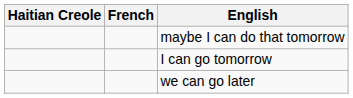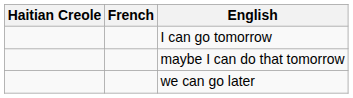 <table class="wikitable">
 <tr>
 <th scope="col">Haitian Creole</th>
 <th scope="col">French</th>
 <th scope="col">English</th>
 </tr>
 <tr>
 <td></td>
 <td></td>
-<td>maybe I can do that tomorrow</td>
+<td>I can go tomorrow</td>
 </tr>
 <tr>
 <td></td>
 <td></td>
-<td>I can go tomorrow</td>
+<td>maybe I can do that tomorrow</td>
 </tr>
 <tr>
 <td></td>
 <td></td>
 <td>we can go later</td>
 </tr>
 </table>
